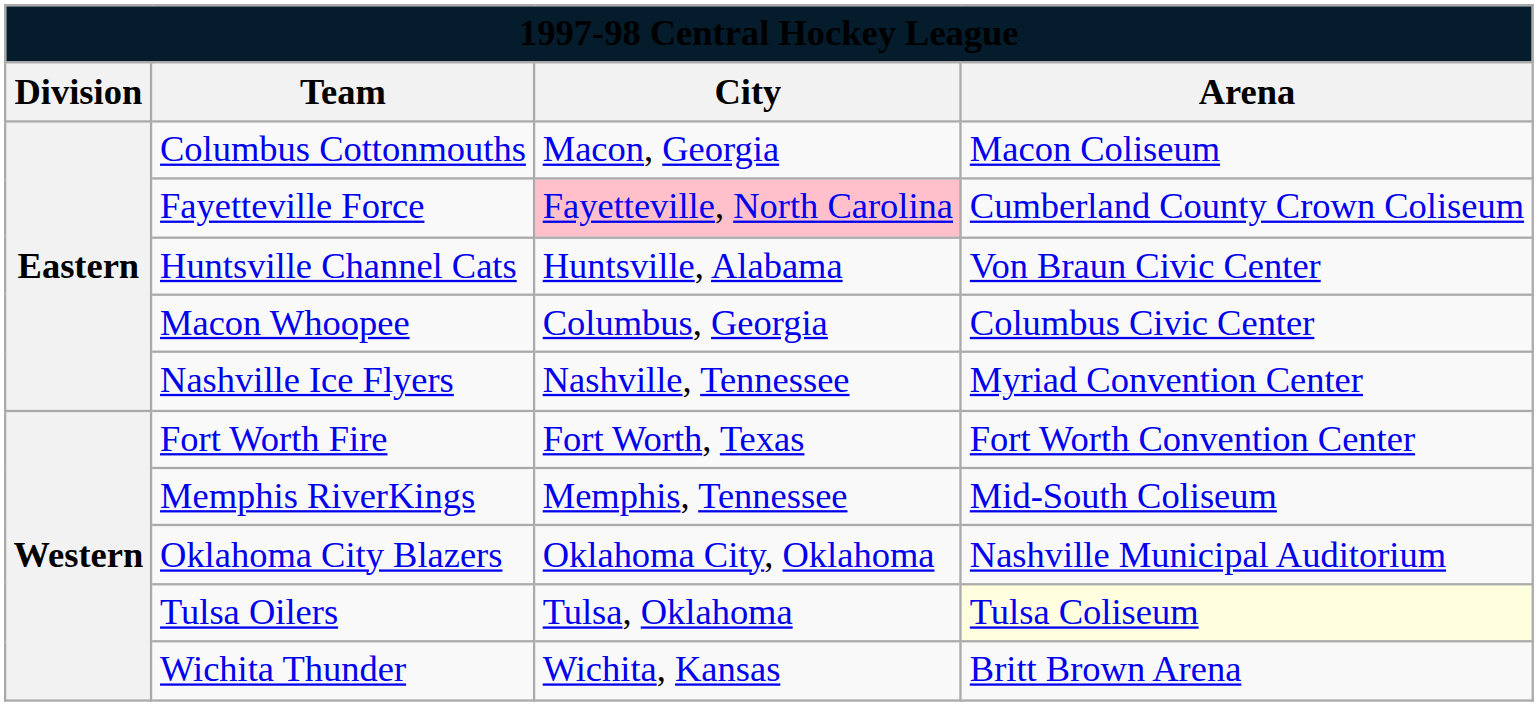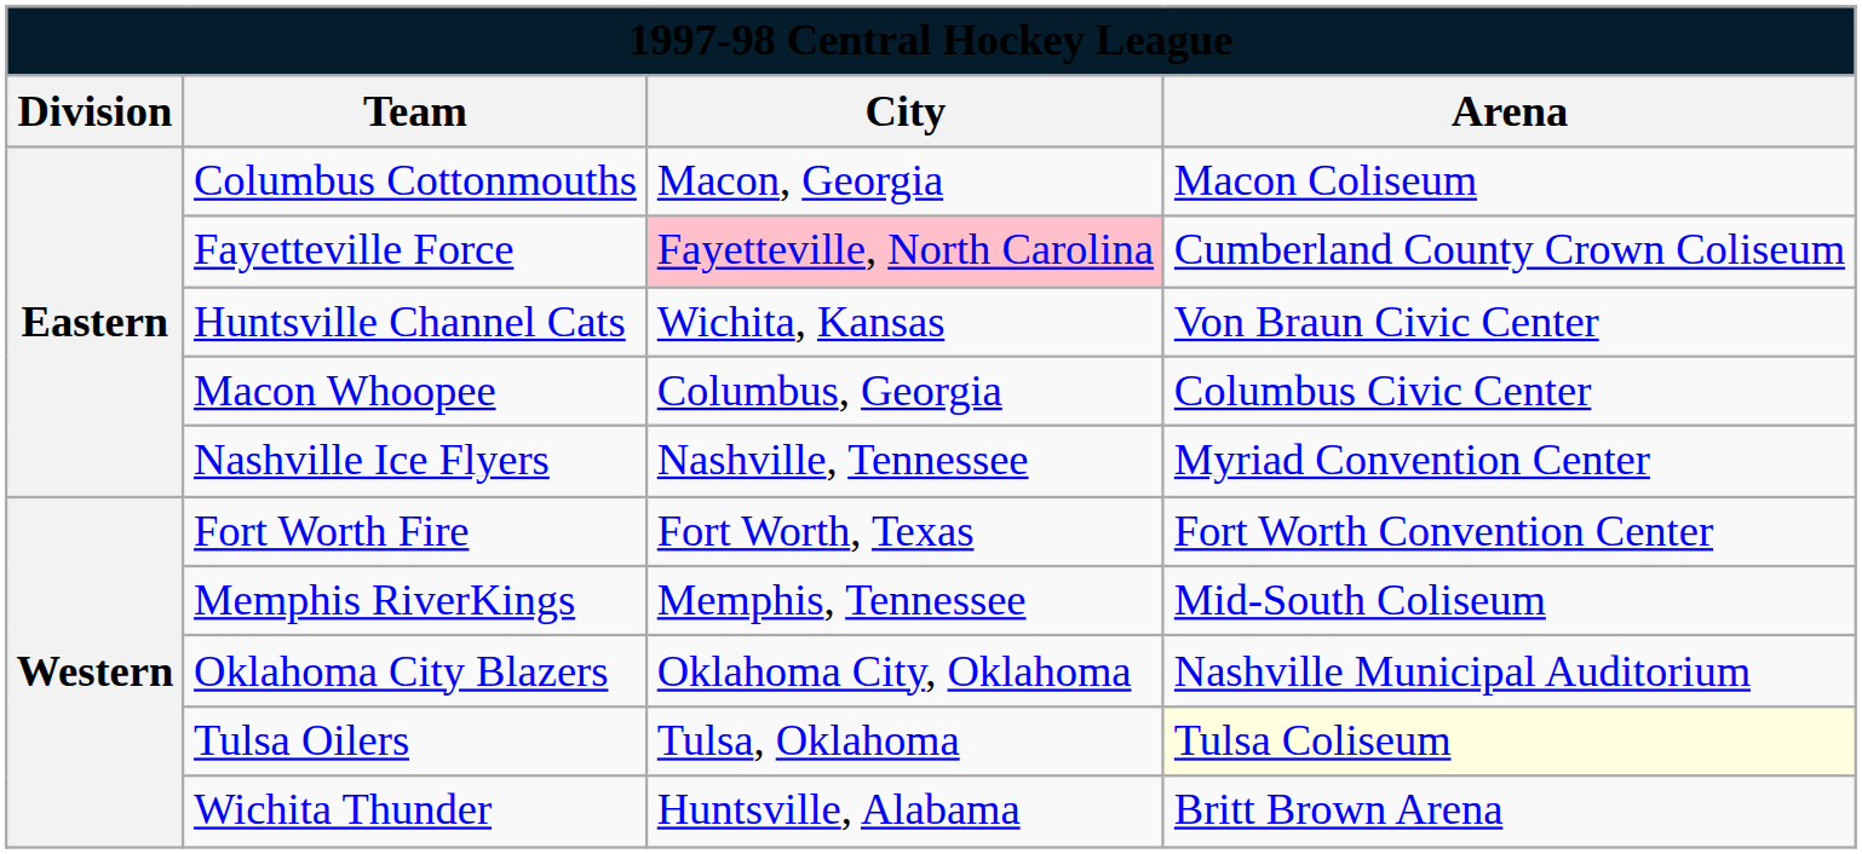 <table class="wikitable" style="width:auto">
 <tr>
 <td bgcolor="#051C2C" align="center" colspan="5"><strong><span>1997-98 Central Hockey League</span></strong></td>
 </tr>
 <tr>
 <th>Division</th>
 <th>Team</th>
 <th>City</th>
 <th>Arena</th>
 </tr>
 <tr>
 <th rowspan="5">Eastern</th>
 <td><a href='#'>Columbus Cottonmouths</a></td>
 <td><a href='#'>Macon</a>, <a href='#'>Georgia</a></td>
 <td><a href='#'>Macon Coliseum</a></td>
 </tr>
 <tr>
 <td><a href='#'>Fayetteville Force</a></td>
 <td style="background: pink;"><a href='#'>Fayetteville</a>, <a href='#'>North Carolina</a></td>
 <td><a href='#'>Cumberland County Crown Coliseum</a></td>
 </tr>
 <tr>
 <td><a href='#'>Huntsville Channel Cats</a></td>
-<td><a href='#'>Huntsville</a>, <a href='#'>Alabama</a></td>
+<td><a href='#'>Wichita</a>, <a href='#'>Kansas</a></td>
 <td><a href='#'>Von Braun Civic Center</a></td>
 </tr>
 <tr>
 <td><a href='#'>Macon Whoopee</a></td>
 <td><a href='#'>Columbus</a>, <a href='#'>Georgia</a></td>
 <td><a href='#'>Columbus Civic Center</a></td>
 </tr>
 <tr>
 <td><a href='#'>Nashville Ice Flyers</a></td>
 <td><a href='#'>Nashville</a>, <a href='#'>Tennessee</a></td>
 <td><a href='#'>Myriad Convention Center</a></td>
 </tr>
 <tr>
 <th rowspan="5">Western</th>
 <td><a href='#'>Fort Worth Fire</a></td>
 <td><a href='#'>Fort Worth</a>, <a href='#'>Texas</a></td>
 <td><a href='#'>Fort Worth Convention Center</a></td>
 </tr>
 <tr>
 <td><a href='#'>Memphis RiverKings</a></td>
 <td><a href='#'>Memphis</a>, <a href='#'>Tennessee</a></td>
 <td><a href='#'>Mid-South Coliseum</a></td>
 </tr>
 <tr>
 <td><a href='#'>Oklahoma City Blazers</a></td>
 <td><a href='#'>Oklahoma City</a>, <a href='#'>Oklahoma</a></td>
 <td><a href='#'>Nashville Municipal Auditorium</a></td>
 </tr>
 <tr>
 <td><a href='#'>Tulsa Oilers</a></td>
 <td><a href='#'>Tulsa</a>, <a href='#'>Oklahoma</a></td>
 <td style="background: lightyellow;"><a href='#'>Tulsa Coliseum</a></td>
 </tr>
 <tr>
 <td><a href='#'>Wichita Thunder</a></td>
-<td><a href='#'>Wichita</a>, <a href='#'>Kansas</a></td>
+<td><a href='#'>Huntsville</a>, <a href='#'>Alabama</a></td>
 <td><a href='#'>Britt Brown Arena</a></td>
 </tr>
 </table>
